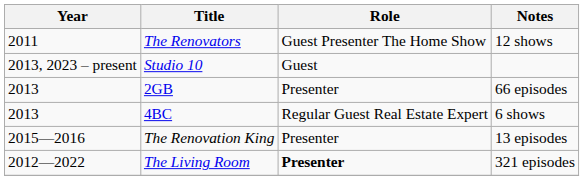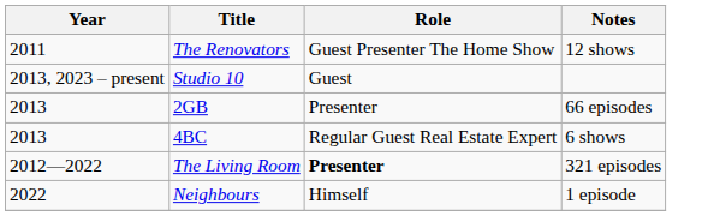 <table class="wikitable">
 <tr>
 <th>Year</th>
 <th>Title</th>
 <th>Role</th>
 <th>Notes</th>
 </tr>
 <tr>
 <td>2011</td>
 <td><em><a href='#'>The Renovators</a></em></td>
 <td>Guest Presenter The Home Show</td>
 <td>12 shows</td>
 </tr>
 <tr>
 <td>2013, 2023 – present</td>
 <td><em><a href='#'>Studio 10</a></em></td>
 <td>Guest</td>
 <td></td>
 </tr>
 <tr>
 <td>2013</td>
 <td><a href='#'>2GB</a></td>
 <td>Presenter</td>
 <td>66 episodes</td>
 </tr>
 <tr>
 <td>2013</td>
 <td><a href='#'>4BC</a></td>
 <td>Regular Guest Real Estate Expert</td>
 <td>6 shows</td>
 </tr>
 <tr>
-<td>2015—2016</td>
-<td><em>The Renovation King</em></td>
-<td>Presenter</td>
-<td>13 episodes</td>
-</tr>
-<tr>
 <td>2012—2022</td>
 <td><em><a href='#'>The Living Room</a></em></td>
 <td><strong>Presenter</strong></td>
 <td>321 episodes</td>
 </tr>
 <tr>
+<td>2022</td>
+<td><em><a href='#'>Neighbours</a></em></td>
+<td>Himself</td>
+<td>1 episode</td>
+</tr>
+<tr>
 </tr>
 </table>
